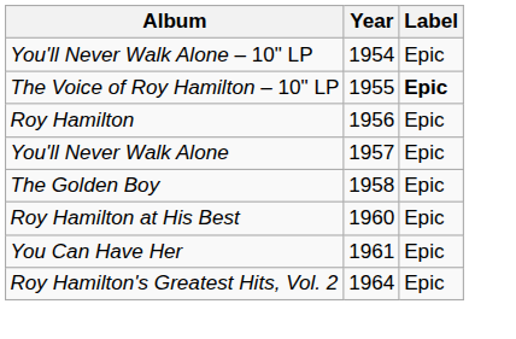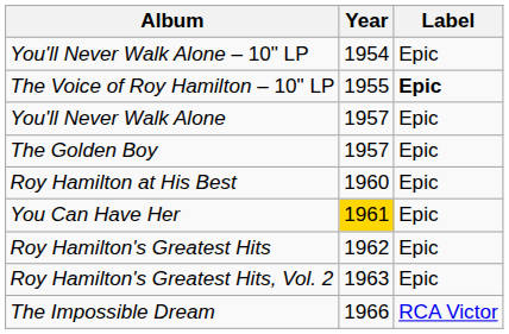 <table class="wikitable">
 <tr>
 <th>Album</th>
 <th>Year</th>
 <th>Label</th>
 </tr>
 <tr>
 <td><em>You'll Never Walk Alone</em> – 10" LP</td>
 <td>1954</td>
 <td>Epic</td>
 </tr>
 <tr>
 <td><em>The Voice of Roy Hamilton</em> – 10" LP</td>
 <td>1955</td>
 <td><strong>Epic</strong></td>
 </tr>
 <tr>
-<td><em>Roy Hamilton</em></td>
-<td>1956</td>
-<td>Epic</td>
-</tr>
-<tr>
 <td><em>You'll Never Walk Alone</em></td>
 <td>1957</td>
 <td>Epic</td>
 </tr>
 <tr>
 <td><em>The Golden Boy</em></td>
-<td>1958</td>
+<td>1957</td>
 <td>Epic</td>
 </tr>
 <tr>
 <td><em>Roy Hamilton at His Best</em></td>
 <td>1960</td>
 <td>Epic</td>
 </tr>
 <tr>
 <td><em>You Can Have Her</em></td>
-<td>1961</td>
+<td style="background: gold;">1961</td>
+<td>Epic</td>
+</tr>
+<tr>
+<td><em>Roy Hamilton's Greatest Hits</em></td>
+<td>1962</td>
 <td>Epic</td>
 </tr>
 <tr>
 <td><em>Roy Hamilton's Greatest Hits, Vol. 2</em></td>
-<td>1964</td>
+<td>1963</td>
 <td>Epic</td>
 </tr>
+<tr>
+<td><em>The Impossible Dream</em></td>
+<td>1966</td>
+<td><a href='#'>RCA Victor</a></td>
+</tr>
 </table>
